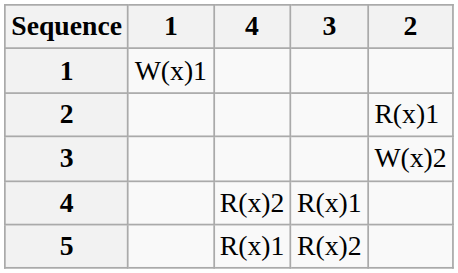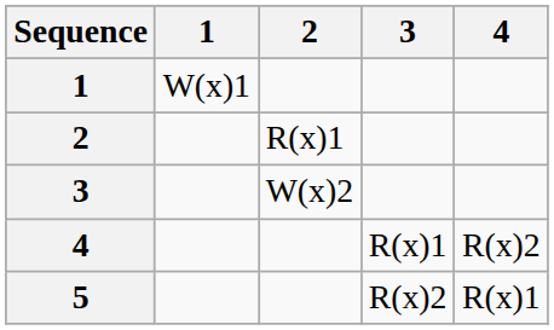 <table class="wikitable">
 <tr>
 <th>Sequence</th>
 <th>1</th>
+<th>2</th>
+<th>3</th>
 <th>4</th>
-<th>3</th>
-<th>2</th>
 </tr>
 <tr>
 <th>1</th>
 <td>W(x)1</td>
 <td></td>
 <td></td>
 <td></td>
 </tr>
 <tr>
 <th>2</th>
 <td></td>
+<td>R(x)1</td>
 <td></td>
 <td></td>
-<td>R(x)1</td>
 </tr>
 <tr>
 <th>3</th>
 <td></td>
+<td>W(x)2</td>
 <td></td>
 <td></td>
-<td>W(x)2</td>
 </tr>
 <tr>
 <th>4</th>
 <td></td>
+<td></td>
+<td>R(x)1</td>
 <td>R(x)2</td>
-<td>R(x)1</td>
-<td></td>
 </tr>
 <tr>
 <th>5</th>
 <td></td>
+<td></td>
+<td>R(x)2</td>
 <td>R(x)1</td>
-<td>R(x)2</td>
-<td></td>
 </tr>
 </table>
